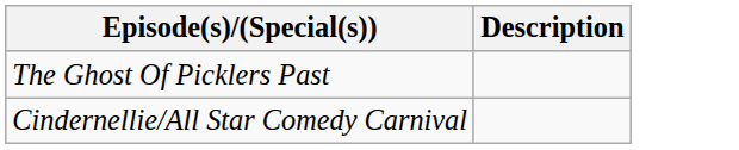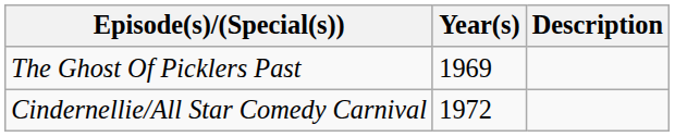 <table class="wikitable sortable">
 <tr>
 <th>Episode(s)/(Special(s))</th>
+<th>Year(s)</th>
 <th>Description</th>
 </tr>
 <tr>
 <td><em>The Ghost Of Picklers Past</em></td>
+<td>1969</td>
 <td></td>
 </tr>
 <tr>
 <td><em>Cindernellie/All Star Comedy Carnival</em></td>
+<td>1972</td>
 <td></td>
 </tr>
 </table>
